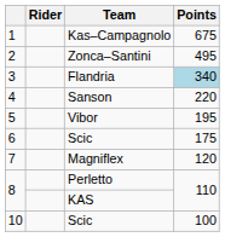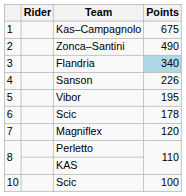 <table class="wikitable">
 <tr>
 <th></th>
 <th>Rider</th>
 <th>Team</th>
 <th>Points</th>
 </tr>
 <tr>
 <td>1</td>
 <td> </td>
 <td>Kas–Campagnolo</td>
 <td align=right>675</td>
 </tr>
 <tr>
 <td>2</td>
 <td></td>
 <td>Zonca–Santini</td>
-<td align=right>495</td>
+<td align=right>490</td>
 </tr>
 <tr>
 <td>3</td>
 <td> </td>
 <td>Flandria</td>
 <td align=right style="background: lightblue;">340</td>
 </tr>
 <tr>
 <td>4</td>
 <td></td>
 <td>Sanson</td>
-<td align=right>220</td>
+<td align=right>226</td>
 </tr>
 <tr>
 <td>5</td>
 <td></td>
 <td>Vibor</td>
 <td align=right>195</td>
 </tr>
 <tr>
 <td>6</td>
 <td></td>
 <td>Scic</td>
-<td align=right>175</td>
+<td align=right>178</td>
 </tr>
 <tr>
 <td>7</td>
 <td></td>
 <td>Magniflex</td>
 <td align=right>120</td>
 </tr>
 <tr>
 <td rowspan="2">8</td>
 <td></td>
 <td>Perletto</td>
 <td align=right rowspan="2">110</td>
 </tr>
 <tr>
 <td></td>
 <td>KAS</td>
 </tr>
 <tr>
 <td>10</td>
 <td></td>
 <td>Scic</td>
 <td align=right>100</td>
 </tr>
 </table>
